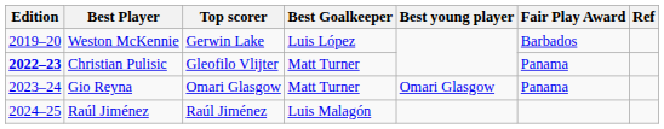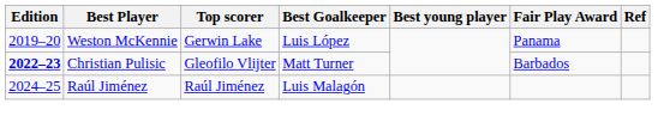 <table class="wikitable">
 <tr>
 <th>Edition</th>
 <th>Best Player</th>
 <th>Top scorer</th>
 <th>Best Goalkeeper</th>
 <th>Best young player</th>
 <th>Fair Play Award</th>
 <th>Ref</th>
 </tr>
 <tr>
 <td><a href='#'>2019–20</a></td>
 <td> <a href='#'>Weston McKennie</a></td>
 <td> <a href='#'>Gerwin Lake</a></td>
 <td> <a href='#'>Luis López</a></td>
 <td rowspan=2></td>
-<td> <a href='#'>Barbados</a></td>
+<td> <a href='#'>Panama</a></td>
 <td></td>
 </tr>
 <tr>
 <td><strong><a href='#'>2022–23</a></strong></td>
 <td> <a href='#'>Christian Pulisic</a></td>
 <td> <a href='#'>Gleofilo Vlijter</a></td>
 <td> <a href='#'>Matt Turner</a></td>
-<td> <a href='#'>Panama</a></td>
-<td></td>
-</tr>
-<tr>
-<td><a href='#'>2023–24</a></td>
-<td> <a href='#'>Gio Reyna</a></td>
-<td> <a href='#'>Omari Glasgow</a></td>
-<td> <a href='#'>Matt Turner</a></td>
-<td> <a href='#'>Omari Glasgow</a></td>
-<td> <a href='#'>Panama</a></td>
+<td> <a href='#'>Barbados</a></td>
 <td></td>
 </tr>
 <tr>
 <td><a href='#'>2024–25</a></td>
 <td> <a href='#'>Raúl Jiménez</a></td>
 <td> <a href='#'>Raúl Jiménez</a></td>
 <td> <a href='#'>Luis Malagón</a></td>
 <td></td>
 <td></td>
 <td></td>
 </tr>
 </table>
